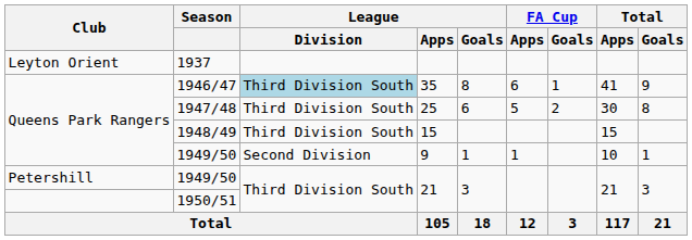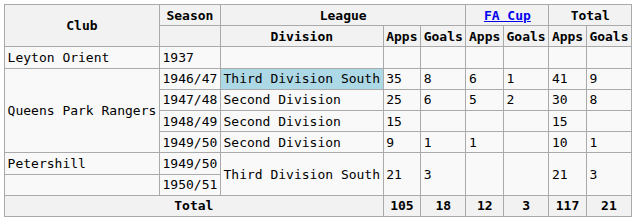 <table class="wikitable">
 <tr>
 <th rowspan="2">Club</th>
 <th>Season</th>
 <th colspan="3">League</th>
 <th colspan="2"><a href='#'>FA Cup</a></th>
 <th colspan="2">Total</th>
 </tr>
 <tr>
 <th></th>
 <th>Division</th>
 <th>Apps</th>
 <th>Goals</th>
 <th>Apps</th>
 <th>Goals</th>
 <th>Apps</th>
 <th>Goals</th>
 </tr>
 <tr>
 <td>Leyton Orient</td>
 <td>1937</td>
 <td></td>
 <td></td>
 <td></td>
 <td></td>
 <td></td>
 <td></td>
 <td></td>
 </tr>
 <tr>
 <td rowspan="4">Queens Park Rangers</td>
 <td>1946/47</td>
 <td style="background: lightblue;">Third Division South</td>
 <td>35</td>
 <td>8</td>
 <td>6</td>
 <td>1</td>
 <td>41</td>
 <td>9</td>
 </tr>
 <tr>
 <td>1947/48</td>
-<td>Third Division South</td>
+<td>Second Division</td>
 <td>25</td>
 <td>6</td>
 <td>5</td>
 <td>2</td>
 <td>30</td>
 <td>8</td>
 </tr>
 <tr>
 <td>1948/49</td>
-<td>Third Division South</td>
+<td>Second Division</td>
 <td>15</td>
 <td></td>
 <td></td>
 <td></td>
 <td>15</td>
 <td></td>
 </tr>
 <tr>
 <td>1949/50</td>
 <td>Second Division</td>
 <td>9</td>
 <td>1</td>
 <td>1</td>
 <td></td>
 <td>10</td>
 <td>1</td>
 </tr>
 <tr>
 <td>Petershill</td>
 <td>1949/50</td>
 <td rowspan="2">Third Division South</td>
 <td rowspan="2">21</td>
 <td rowspan="2">3</td>
 <td rowspan="2"></td>
 <td rowspan="2"></td>
 <td rowspan="2">21</td>
 <td rowspan="2">3</td>
 </tr>
 <tr>
 <td></td>
 <td>1950/51</td>
 </tr>
 <tr>
 <th colspan="3">Total</th>
 <th>105</th>
 <th>18</th>
 <th>12</th>
 <th>3</th>
 <th>117</th>
 <th>21</th>
 </tr>
 </table>
